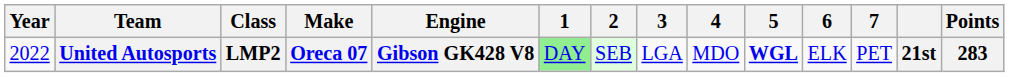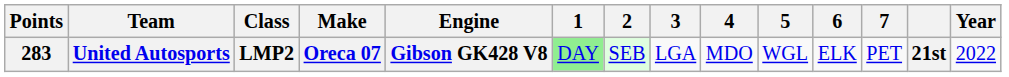 <table class="wikitable" style="text-align:center; font-size:85%">
 <tr>
-<th>Year</th>
+<th>Points</th>
 <th>Team</th>
 <th>Class</th>
 <th>Make</th>
 <th>Engine</th>
 <th>1</th>
 <th>2</th>
 <th>3</th>
 <th>4</th>
 <th>5</th>
 <th>6</th>
 <th>7</th>
 <th></th>
-<th>Points</th>
+<th>Year</th>
 </tr>
 <tr>
-<td><a href='#'>2022</a></td>
+<th>283</th>
 <th nowrap><a href='#'>United Autosports</a></th>
 <th>LMP2</th>
 <th nowrap><a href='#'>Oreca 07</a></th>
 <th nowrap><a href='#'>Gibson</a> GK428 V8</th>
 <td style="background: lightgreen;"><a href='#'>DAY</a></td>
 <td style="background:#DFFFDF;"><a href='#'>SEB</a><br></td>
 <td style="background:"><a href='#'>LGA</a><br></td>
 <td style="background:"><a href='#'>MDO</a><br></td>
-<td style="background:"><strong><a href='#'>WGL</a><br></strong></td>
+<td style="background:"><a href='#'>WGL</a><br></td>
 <td style="background:"><a href='#'>ELK</a><br></td>
 <td style="background:"><a href='#'>PET</a><br></td>
 <th>21st</th>
-<th>283</th>
+<td><a href='#'>2022</a></td>
 </tr>
 </table>
